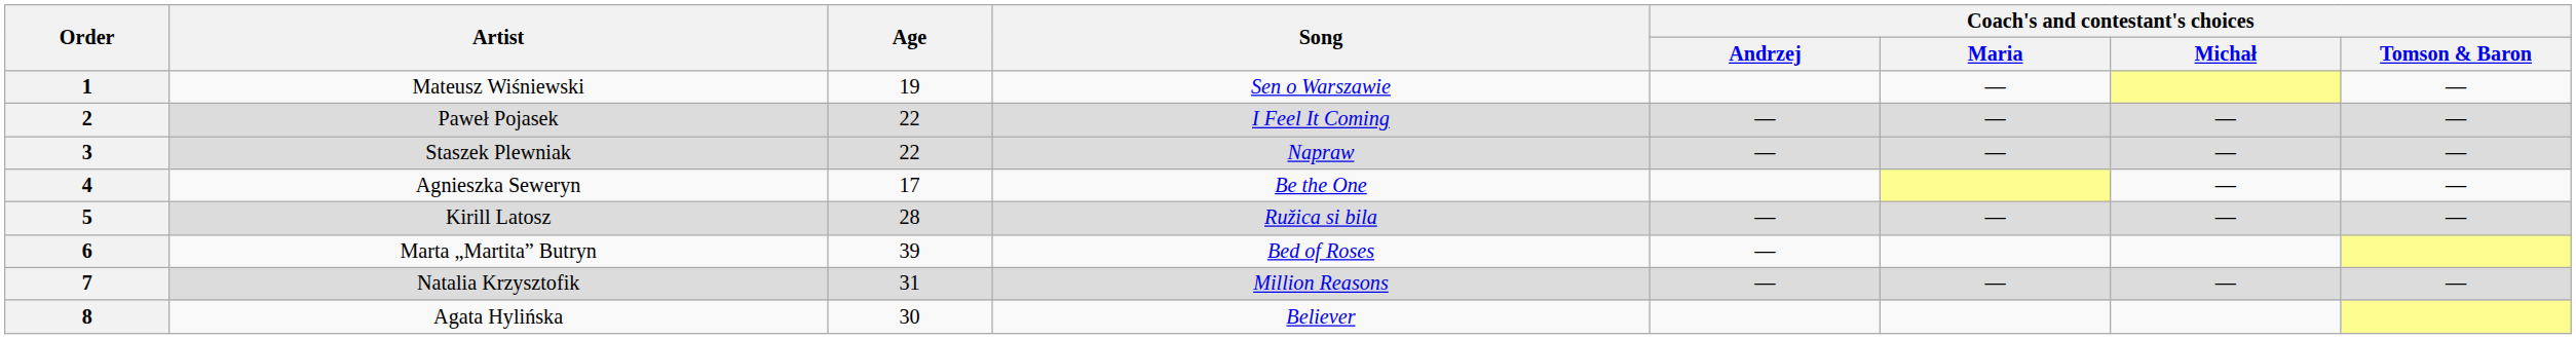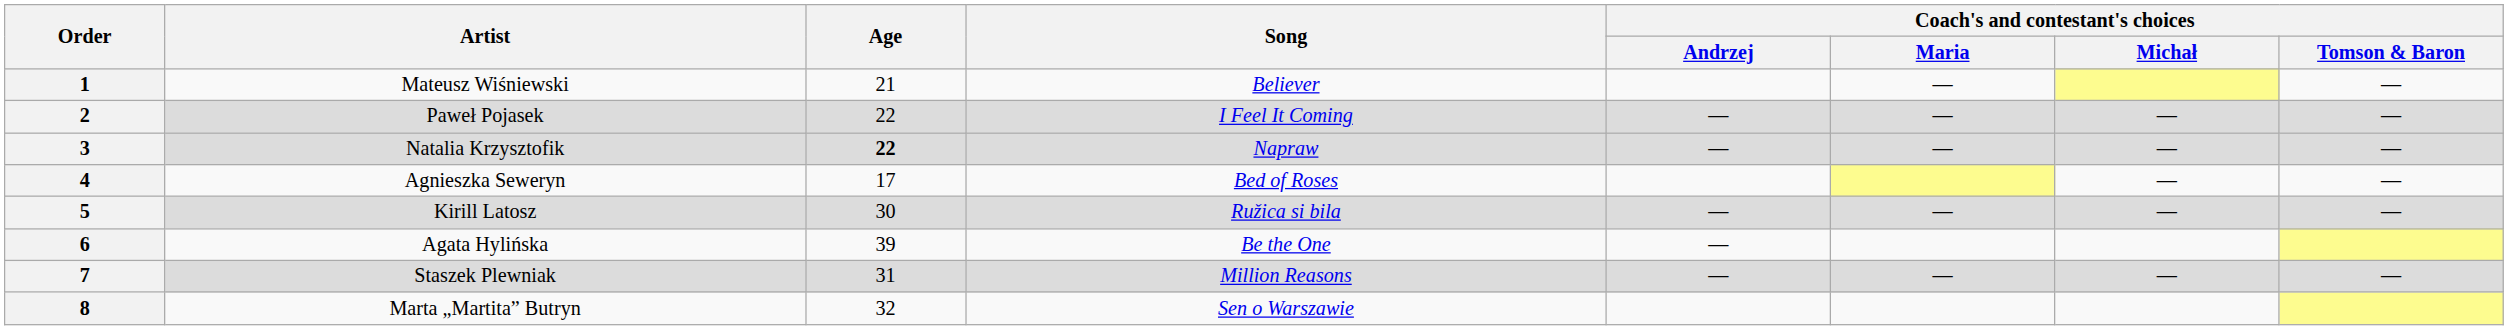 <table class="wikitable" style="text-align:center; width:100%;">
 <tr>
 <th scope="col" rowspan="2" style="width:05%;">Order</th>
 <th scope="col" rowspan="2" style="width:20%;">Artist</th>
 <th scope="col" rowspan="2" style="width:05%;">Age</th>
 <th scope="col" rowspan="2" style="width:20%;">Song</th>
 <th colspan="4" scope="col" style="width:32%;">Coach's and contestant's choices</th>
 </tr>
 <tr>
 <th style="width:07%;"><a href='#'>Andrzej</a></th>
 <th style="width:07%;"><a href='#'>Maria</a></th>
 <th style="width:07%;"><a href='#'>Michał</a></th>
 <th style="width:07%;"><a href='#'>Tomson & Baron</a></th>
 </tr>
 <tr>
 <th>1</th>
 <td>Mateusz Wiśniewski</td>
-<td>19</td>
-<td><em><a href='#'>Sen o Warszawie</a></em></td>
+<td>21</td>
+<td><a href='#'><em>Believer</em></a></td>
 <td><strong></strong></td>
 <td>—</td>
 <td style="background:#fdfc8f;"><strong></strong></td>
 <td>—</td>
 </tr>
 <tr>
 <th>2</th>
 <td style="background:#DCDCDC;">Paweł Pojasek</td>
 <td style="background:#DCDCDC;">22</td>
 <td style="background:#DCDCDC;"><em><a href='#'>I Feel It Coming</a></em></td>
 <td style="background:#DCDCDC;">—</td>
 <td style="background:#DCDCDC;">—</td>
 <td style="background:#DCDCDC;">—</td>
 <td style="background:#DCDCDC;">—</td>
 </tr>
 <tr>
 <th>3</th>
-<td style="background:#DCDCDC;">Staszek Plewniak</td>
-<td style="background:#DCDCDC;">22</td>
+<td style="background:#DCDCDC;">Natalia Krzysztofik</td>
+<td style="background:#DCDCDC;"><strong>22</strong></td>
 <td style="background:#DCDCDC;"><em><a href='#'>Napraw</a></em></td>
 <td style="background:#DCDCDC;">—</td>
 <td style="background:#DCDCDC;">—</td>
 <td style="background:#DCDCDC;">—</td>
 <td style="background:#DCDCDC;">—</td>
 </tr>
 <tr>
 <th>4</th>
 <td>Agnieszka Seweryn</td>
 <td>17</td>
-<td><a href='#'><em>Be the One</em></a></td>
+<td><a href='#'><em>Bed of Roses</em></a></td>
 <td><strong></strong></td>
 <td style="background:#fdfc8f;"><strong></strong></td>
 <td>—</td>
 <td>—</td>
 </tr>
 <tr>
 <th>5</th>
 <td style="background:#DCDCDC;">Kirill Latosz</td>
-<td style="background:#DCDCDC;">28</td>
+<td style="background:#DCDCDC;">30</td>
 <td style="background:#DCDCDC;"><em><a href='#'>Ružica si bila</a></em></td>
 <td style="background:#DCDCDC;">—</td>
 <td style="background:#DCDCDC;">—</td>
 <td style="background:#DCDCDC;">—</td>
 <td style="background:#DCDCDC;">—</td>
 </tr>
 <tr>
 <th>6</th>
-<td>Marta „Martita” Butryn</td>
+<td>Agata Hylińska</td>
 <td>39</td>
-<td><a href='#'><em>Bed of Roses</em></a></td>
+<td><a href='#'><em>Be the One</em></a></td>
 <td>—</td>
 <td><strong></strong></td>
 <td><strong></strong></td>
 <td style="background:#fdfc8f;"><strong></strong></td>
 </tr>
 <tr>
 <th>7</th>
-<td style="background:#DCDCDC;">Natalia Krzysztofik</td>
+<td style="background:#DCDCDC;">Staszek Plewniak</td>
 <td style="background:#DCDCDC;">31</td>
 <td style="background:#DCDCDC;"><em><a href='#'>Million Reasons</a></em></td>
 <td style="background:#DCDCDC;">—</td>
 <td style="background:#DCDCDC;">—</td>
 <td style="background:#DCDCDC;">—</td>
 <td style="background:#DCDCDC;">—</td>
 </tr>
 <tr>
 <th>8</th>
-<td>Agata Hylińska</td>
-<td>30</td>
-<td><a href='#'><em>Believer</em></a></td>
+<td>Marta „Martita” Butryn</td>
+<td>32</td>
+<td><em><a href='#'>Sen o Warszawie</a></em></td>
 <td><strong></strong></td>
 <td><strong></strong></td>
 <td><strong></strong></td>
 <td style="background:#fdfc8f;"><strong></strong></td>
 </tr>
 </table>
